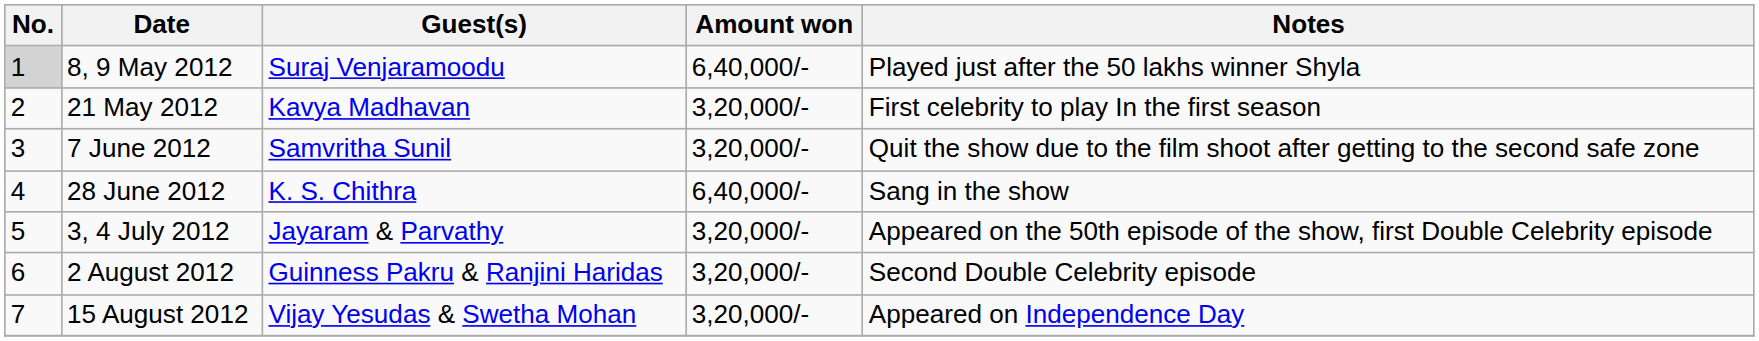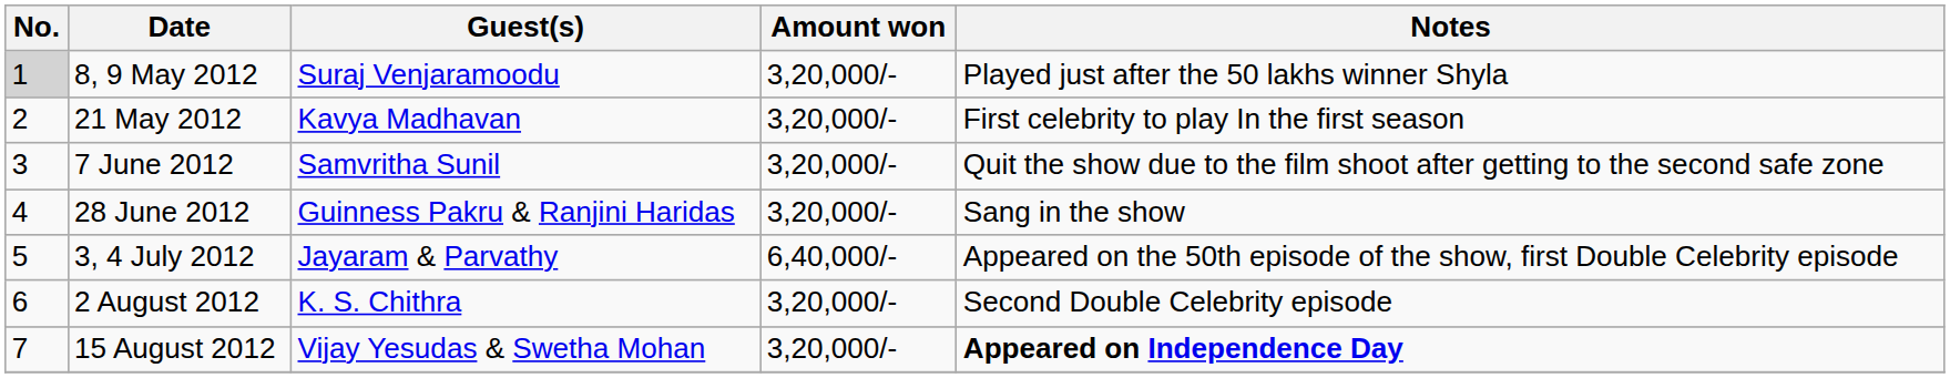 <table class="wikitable sortable" style="width:85%;">
 <tr>
 <th>No.</th>
 <th>Date</th>
 <th>Guest(s)</th>
 <th>Amount won</th>
 <th>Notes</th>
 </tr>
 <tr>
 <td style="background: lightgrey;">1</td>
 <td>8, 9 May 2012</td>
 <td><a href='#'>Suraj Venjaramoodu</a></td>
-<td>6,40,000/-</td>
+<td>3,20,000/-</td>
 <td>Played just after the 50 lakhs winner Shyla</td>
 </tr>
 <tr>
 <td>2</td>
 <td>21 May 2012</td>
 <td><a href='#'>Kavya Madhavan</a></td>
 <td>3,20,000/-</td>
 <td>First celebrity to play In the first season</td>
 </tr>
 <tr>
 <td>3</td>
 <td>7 June 2012</td>
 <td><a href='#'>Samvritha Sunil</a></td>
 <td>3,20,000/-</td>
 <td>Quit the show due to the film shoot after getting to the second safe zone</td>
 </tr>
 <tr>
 <td>4</td>
 <td>28 June 2012</td>
-<td><a href='#'>K. S. Chithra</a></td>
-<td>6,40,000/-</td>
+<td><a href='#'>Guinness Pakru</a> & <a href='#'>Ranjini Haridas</a></td>
+<td>3,20,000/-</td>
 <td>Sang in the show</td>
 </tr>
 <tr>
 <td>5</td>
 <td>3, 4 July 2012</td>
 <td><a href='#'>Jayaram</a> & <a href='#'>Parvathy</a></td>
-<td>3,20,000/-</td>
+<td>6,40,000/-</td>
 <td>Appeared on the 50th episode of the show, first Double Celebrity episode</td>
 </tr>
 <tr>
 <td>6</td>
 <td>2 August 2012</td>
-<td><a href='#'>Guinness Pakru</a> & <a href='#'>Ranjini Haridas</a></td>
+<td><a href='#'>K. S. Chithra</a></td>
 <td>3,20,000/-</td>
 <td>Second Double Celebrity episode</td>
 </tr>
 <tr>
 <td>7</td>
 <td>15 August 2012</td>
 <td><a href='#'>Vijay Yesudas</a> & <a href='#'>Swetha Mohan</a></td>
 <td>3,20,000/-</td>
-<td>Appeared on <a href='#'>Independence Day</a></td>
+<td><strong>Appeared on <a href='#'>Independence Day</a></strong></td>
 </tr>
 <tr>
 </tr>
 </table>
